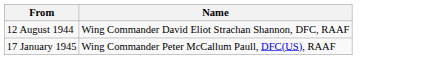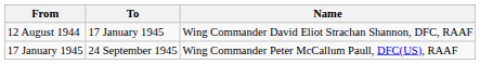 <table class="wikitable">
 <tr>
 <th>From</th>
+<th>To</th>
 <th>Name</th>
 </tr>
 <tr>
 <td>12 August 1944</td>
+<td>17 January 1945</td>
 <td>Wing Commander David Eliot Strachan Shannon, DFC, RAAF</td>
 </tr>
 <tr>
 <td>17 January 1945</td>
+<td>24 September 1945</td>
 <td>Wing Commander Peter McCallum Paull, <a href='#'>DFC(US)</a>, RAAF</td>
 </tr>
 </table>
